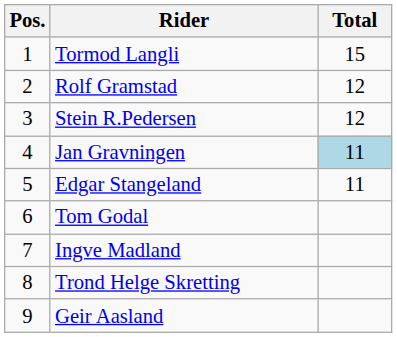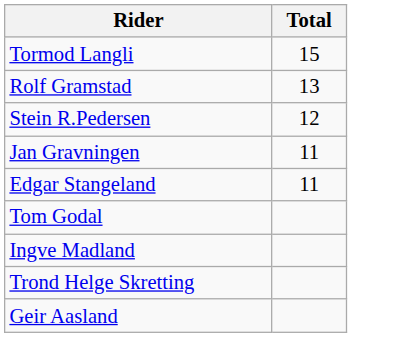 <table class=wikitable>
 <tr>
-<th width=25px>Pos.</th>
 <th width=200px>Rider</th>
 <th width=50px>Total</th>
 </tr>
 <tr align=center >
-<td>1</td>
 <td align=left><a href='#'>Tormod Langli</a></td>
 <td>15</td>
 </tr>
 <tr align=center >
-<td>2</td>
 <td align=left><a href='#'>Rolf Gramstad</a></td>
-<td>12</td>
+<td>13</td>
 </tr>
 <tr align=center >
-<td>3</td>
 <td align=left><a href='#'>Stein R.Pedersen</a></td>
 <td>12</td>
 </tr>
 <tr align=center >
-<td>4</td>
 <td align=left><a href='#'>Jan Gravningen</a></td>
-<td style="background: lightblue;">11</td>
+<td>11</td>
 </tr>
 <tr align=center >
-<td>5</td>
 <td align=left><a href='#'>Edgar Stangeland</a></td>
 <td>11</td>
 </tr>
 <tr align=center>
-<td>6</td>
 <td align=left><a href='#'>Tom Godal</a></td>
 <td></td>
 </tr>
 <tr align=center>
-<td>7</td>
 <td align=left><a href='#'>Ingve Madland</a></td>
 <td></td>
 </tr>
 <tr align=center>
-<td>8</td>
 <td align=left><a href='#'>Trond Helge Skretting</a></td>
 <td></td>
 </tr>
 <tr align=center>
-<td>9</td>
 <td align=left><a href='#'>Geir Aasland</a></td>
 <td></td>
 </tr>
 </table>
